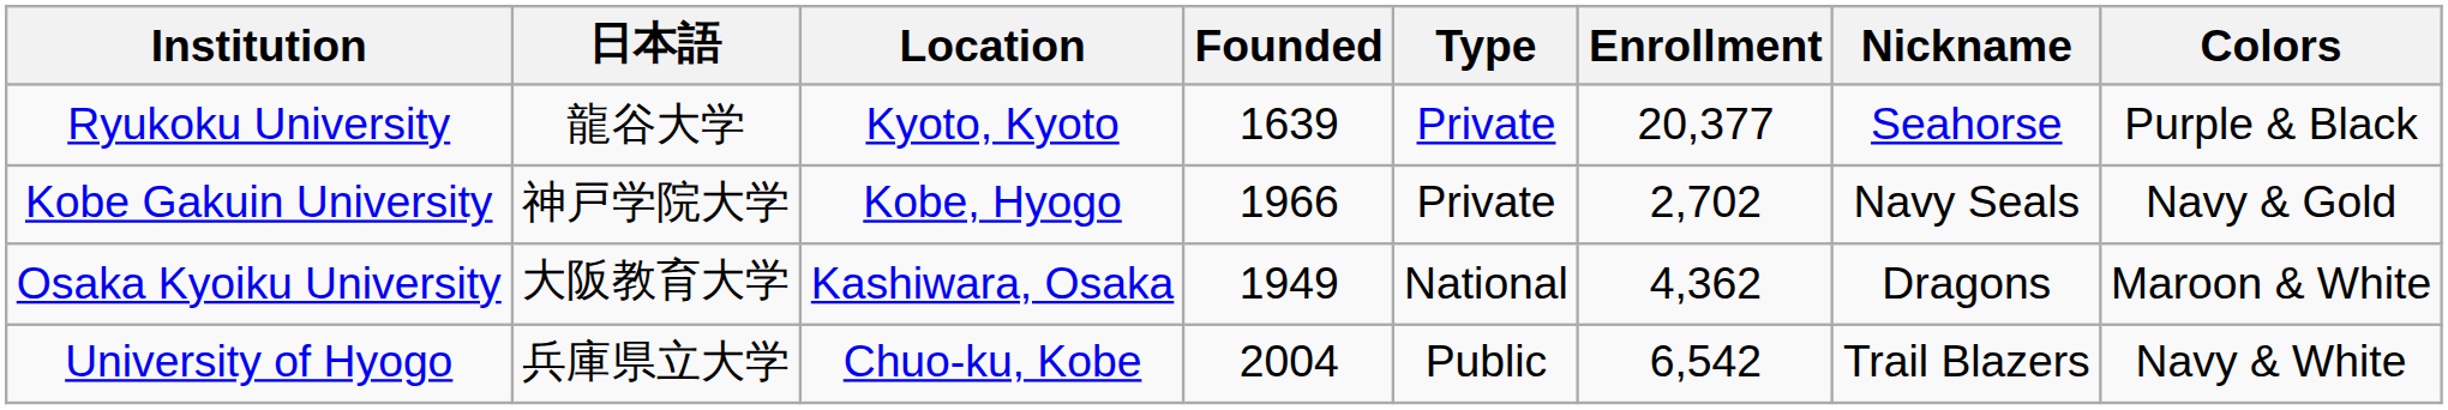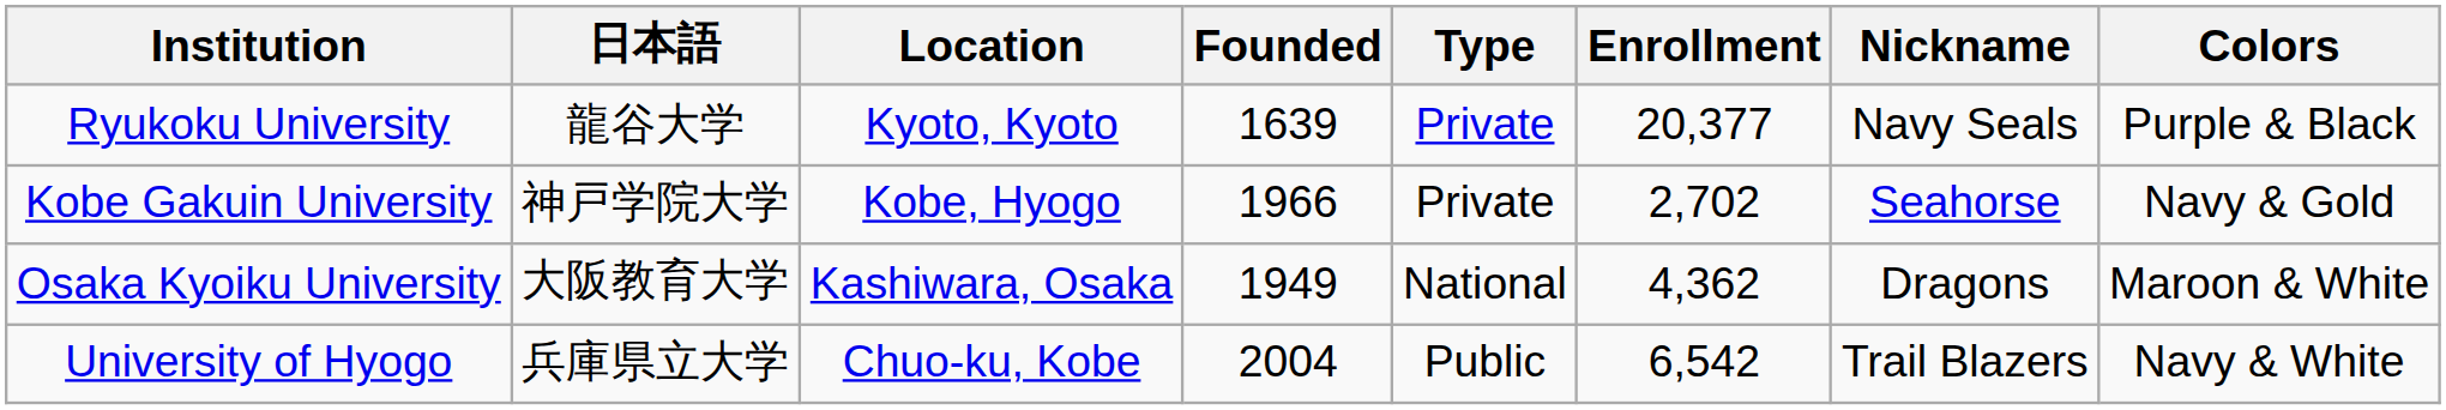 <table class="wikitable sortable" style="text-align: center;">
 <tr>
 <th>Institution</th>
 <th>日本語</th>
 <th>Location</th>
 <th>Founded</th>
 <th>Type</th>
 <th>Enrollment</th>
 <th>Nickname</th>
 <th>Colors</th>
 </tr>
 <tr>
 <td><a href='#'>Ryukoku University</a></td>
 <td>龍谷大学</td>
 <td><a href='#'>Kyoto, Kyoto</a></td>
 <td>1639</td>
 <td><a href='#'>Private</a></td>
 <td>20,377</td>
-<td><a href='#'>Seahorse</a></td>
+<td>Navy Seals</td>
 <td>Purple & Black</td>
 </tr>
 <tr>
 <td><a href='#'>Kobe Gakuin University</a></td>
 <td>神戸学院大学</td>
 <td><a href='#'>Kobe, Hyogo</a></td>
 <td>1966</td>
 <td>Private</td>
 <td>2,702</td>
-<td>Navy Seals</td>
+<td><a href='#'>Seahorse</a></td>
 <td>Navy & Gold</td>
 </tr>
 <tr>
 <td><a href='#'>Osaka Kyoiku University</a></td>
 <td>大阪教育大学</td>
 <td><a href='#'>Kashiwara, Osaka</a></td>
 <td>1949</td>
 <td>National</td>
 <td>4,362</td>
 <td>Dragons</td>
 <td>Maroon & White</td>
 </tr>
 <tr>
 <td><a href='#'>University of Hyogo</a></td>
 <td>兵庫県立大学</td>
 <td><a href='#'>Chuo-ku, Kobe</a></td>
 <td>2004</td>
 <td>Public</td>
 <td>6,542</td>
 <td>Trail Blazers</td>
 <td>Navy & White</td>
 </tr>
 </table>
